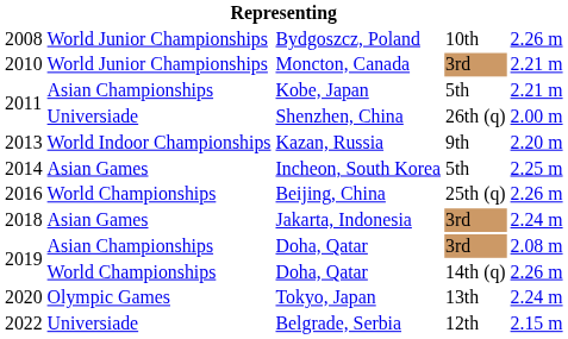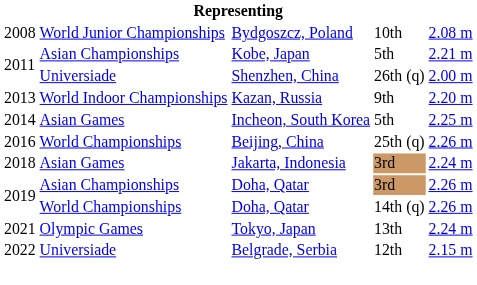 <table>
 <tr>
 <th colspan="5">Representing </th>
 </tr>
 <tr>
 <td>2008</td>
 <td><a href='#'>World Junior Championships</a></td>
 <td><a href='#'>Bydgoszcz, Poland</a></td>
 <td>10th</td>
-<td><a href='#'>2.26 m</a></td>
-</tr>
-<tr>
-<td>2010</td>
-<td><a href='#'>World Junior Championships</a></td>
-<td><a href='#'>Moncton, Canada</a></td>
-<td bgcolor=cc9966>3rd</td>
-<td><a href='#'>2.21 m</a></td>
+<td><a href='#'>2.08 m</a></td>
 </tr>
 <tr>
 <td rowspan=2>2011</td>
 <td><a href='#'>Asian Championships</a></td>
 <td><a href='#'>Kobe, Japan</a></td>
 <td>5th</td>
 <td><a href='#'>2.21 m</a></td>
 </tr>
 <tr>
 <td><a href='#'>Universiade</a></td>
 <td><a href='#'>Shenzhen, China</a></td>
 <td>26th (q)</td>
 <td><a href='#'>2.00 m</a></td>
 </tr>
 <tr>
 <td>2013</td>
 <td><a href='#'>World Indoor Championships</a></td>
 <td><a href='#'>Kazan, Russia</a></td>
 <td>9th</td>
 <td><a href='#'>2.20 m</a></td>
 </tr>
 <tr>
 <td>2014</td>
 <td><a href='#'>Asian Games</a></td>
 <td><a href='#'>Incheon, South Korea</a></td>
 <td>5th</td>
 <td><a href='#'>2.25 m</a></td>
 </tr>
 <tr>
 <td>2016</td>
 <td><a href='#'>World Championships</a></td>
 <td><a href='#'>Beijing, China</a></td>
 <td>25th (q)</td>
 <td><a href='#'>2.26 m</a></td>
 </tr>
 <tr>
 <td>2018</td>
 <td><a href='#'>Asian Games</a></td>
 <td><a href='#'>Jakarta, Indonesia</a></td>
 <td bgcolor=cc9966>3rd</td>
 <td><a href='#'>2.24 m</a></td>
 </tr>
 <tr>
 <td rowspan=2>2019</td>
 <td><a href='#'>Asian Championships</a></td>
 <td><a href='#'>Doha, Qatar</a></td>
 <td bgcolor=cc9966>3rd</td>
-<td><a href='#'>2.08 m</a></td>
+<td><a href='#'>2.26 m</a></td>
 </tr>
 <tr>
 <td><a href='#'>World Championships</a></td>
 <td><a href='#'>Doha, Qatar</a></td>
 <td>14th (q)</td>
 <td><a href='#'>2.26 m</a></td>
 </tr>
 <tr>
-<td>2020</td>
+<td>2021</td>
 <td><a href='#'>Olympic Games</a></td>
 <td><a href='#'>Tokyo, Japan</a></td>
 <td>13th</td>
 <td><a href='#'>2.24 m</a></td>
 </tr>
 <tr>
 <td>2022</td>
 <td><a href='#'>Universiade</a></td>
 <td><a href='#'>Belgrade, Serbia</a></td>
 <td>12th</td>
 <td><a href='#'>2.15 m</a></td>
 </tr>
 </table>
